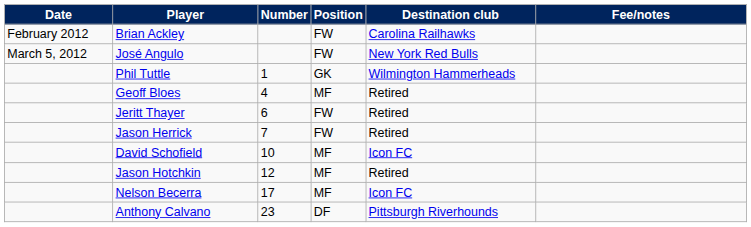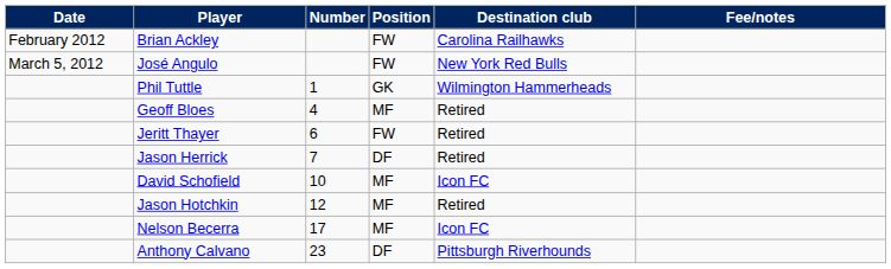 <table class="wikitable" style="text-align:left; font-size:95%;">
 <tr>
 <th style="color:white; background:#00245D; width:125px;">Date</th>
 <th style="color:white; background:#00245D; width:170px;">Player</th>
 <th style="color:white; background:#00245D; width:50px;">Number</th>
 <th style="color:white; background:#00245D; width:50px;">Position</th>
 <th style="color:white; background:#00245D; width:200px;">Destination club</th>
 <th style="color:white; background:#00245D; width:250px;">Fee/notes</th>
 </tr>
 <tr>
 <td>February 2012</td>
 <td> <a href='#'>Brian Ackley</a></td>
 <td></td>
 <td>FW</td>
 <td> <a href='#'>Carolina Railhawks</a></td>
 <td></td>
 </tr>
 <tr>
 <td>March 5, 2012</td>
 <td> <a href='#'>José Angulo</a></td>
 <td></td>
 <td>FW</td>
 <td> <a href='#'>New York Red Bulls</a></td>
 <td></td>
 </tr>
 <tr>
 <td></td>
 <td> <a href='#'>Phil Tuttle</a></td>
 <td>1</td>
 <td>GK</td>
 <td> <a href='#'>Wilmington Hammerheads</a></td>
 <td></td>
 </tr>
 <tr>
 <td></td>
 <td> <a href='#'>Geoff Bloes</a></td>
 <td>4</td>
 <td>MF</td>
 <td>Retired</td>
 <td></td>
 </tr>
 <tr>
 <td></td>
 <td> <a href='#'>Jeritt Thayer</a></td>
 <td>6</td>
 <td>FW</td>
 <td>Retired</td>
 <td></td>
 </tr>
 <tr>
 <td></td>
 <td> <a href='#'>Jason Herrick</a></td>
 <td>7</td>
-<td>FW</td>
+<td>DF</td>
 <td>Retired</td>
 <td></td>
 </tr>
 <tr>
 <td></td>
 <td> <a href='#'>David Schofield</a></td>
 <td>10</td>
 <td>MF</td>
 <td> <a href='#'>Icon FC</a></td>
 <td></td>
 </tr>
 <tr>
 <td></td>
 <td> <a href='#'>Jason Hotchkin</a></td>
 <td>12</td>
 <td>MF</td>
 <td>Retired</td>
 <td></td>
 </tr>
 <tr>
 <td></td>
 <td> <a href='#'>Nelson Becerra</a></td>
 <td>17</td>
 <td>MF</td>
 <td> <a href='#'>Icon FC</a></td>
 <td></td>
 </tr>
 <tr>
 <td></td>
 <td> <a href='#'>Anthony Calvano</a></td>
 <td>23</td>
 <td>DF</td>
 <td> <a href='#'>Pittsburgh Riverhounds</a></td>
 <td></td>
 </tr>
 </table>
